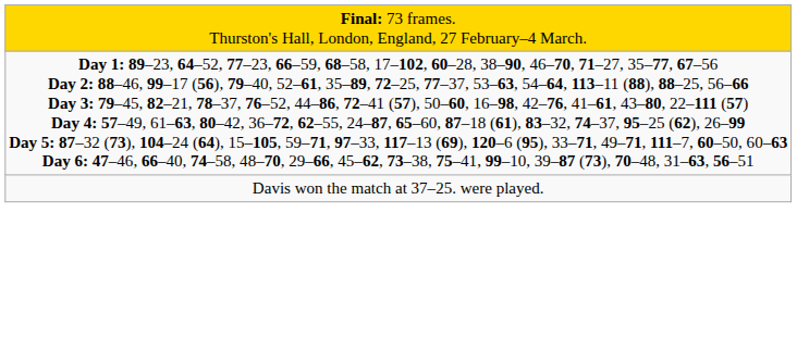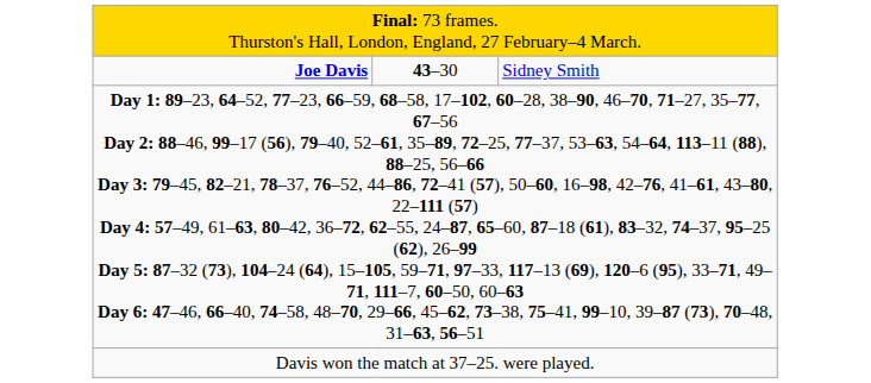 <table class="wikitable" style="font-size: 95%; margin: 1em auto 1em auto;">
 <tr>
 <td colspan="3" align="center" bgcolor="#ffd700"><strong>Final:</strong> 73 frames.<br>Thurston's Hall, London, England, 27 February–4 March.</td>
+</tr>
+<tr>
+<td width="230" align="right"><strong><a href='#'>Joe Davis</a></strong><br></td>
+<td width="100" align="center"><strong>43</strong>–30</td>
+<td width="230"><a href='#'>Sidney Smith</a><br></td>
 </tr>
 <tr>
 <td colspan="3" align="center" style="font-size: 100%"><strong>Day 1:</strong> <strong>89</strong>–23, <strong>64</strong>–52, <strong>77</strong>–23, <strong>66</strong>–59, <strong>68</strong>–58, 17–<strong>102</strong>, <strong>60</strong>–28, 38–<strong>90</strong>, 46–<strong>70</strong>, <strong>71</strong>–27, 35–<strong>77</strong>, <strong>67</strong>–56<br><strong>Day 2:</strong> <strong>88</strong>–46, <strong>99</strong>–17 (<strong>56</strong>), <strong>79</strong>–40, 52–<strong>61</strong>, 35–<strong>89</strong>, <strong>72</strong>–25, <strong>77</strong>–37, 53–<strong>63</strong>, 54–<strong>64</strong>, <strong>113</strong>–11 (<strong>88</strong>), <strong>88</strong>–25, 56–<strong>66</strong><br><strong>Day 3:</strong> <strong>79</strong>–45, <strong>82</strong>–21, <strong>78</strong>–37, <strong>76</strong>–52, 44–<strong>86</strong>, <strong>72</strong>–41 (<strong>57</strong>), 50–<strong>60</strong>, 16–<strong>98</strong>, 42–<strong>76</strong>, 41–<strong>61</strong>, 43–<strong>80</strong>, 22–<strong>111</strong> (<strong>57</strong>)<br><strong>Day 4:</strong> <strong>57</strong>–49, 61–<strong>63</strong>, <strong>80</strong>–42, 36–<strong>72</strong>, <strong>62</strong>–55, 24–<strong>87</strong>, <strong>65</strong>–60, <strong>87</strong>–18 (<strong>61</strong>), <strong>83</strong>–32, <strong>74</strong>–37, <strong>95</strong>–25 (<strong>62</strong>), 26–<strong>99</strong><br><strong>Day 5:</strong> <strong>87</strong>–32 (<strong>73</strong>), <strong>104</strong>–24 (<strong>64</strong>), 15–<strong>105</strong>, 59–<strong>71</strong>, <strong>97</strong>–33, <strong>117</strong>–13 (<strong>69</strong>), <strong>120</strong>–6 (<strong>95</strong>), 33–<strong>71</strong>, 49–<strong>71</strong>, <strong>111</strong>–7, <strong>60</strong>–50, 60–<strong>63</strong><br><strong>Day 6:</strong> <strong>47</strong>–46, <strong>66</strong>–40, <strong>74</strong>–58, 48–<strong>70</strong>, 29–<strong>66</strong>, 45–<strong>62</strong>, <strong>73</strong>–38, <strong>75</strong>–41, <strong>99</strong>–10, 39–<strong>87</strong> (<strong>73</strong>), <strong>70</strong>–48, 31–<strong>63</strong>, <strong>56</strong>–51</td>
 </tr>
 <tr>
 <td colspan="3" align="center">Davis won the match at 37–25.  were played.</td>
 </tr>
 </table>
